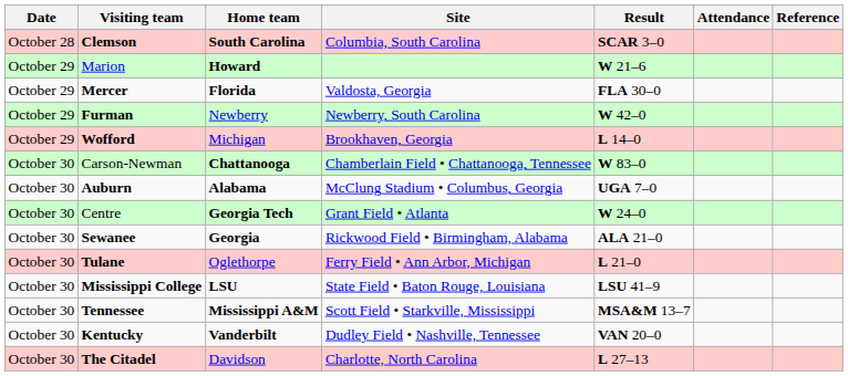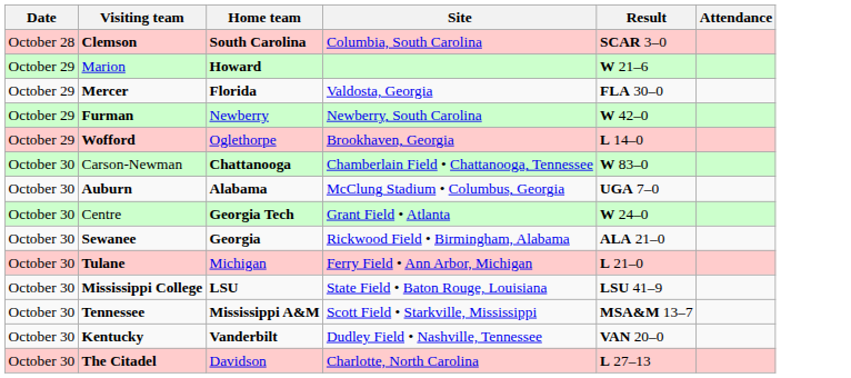 <table class="wikitable" style="font-size:95%;">
 <tr>
 <th>Date</th>
 <th>Visiting team</th>
 <th>Home team</th>
 <th>Site</th>
 <th>Result</th>
 <th>Attendance</th>
-<th class="unsortable">Reference</th>
 </tr>
 <tr bgcolor=ffcccc>
 <td>October 28</td>
 <td><strong>Clemson</strong></td>
 <td><strong>South Carolina</strong></td>
 <td><a href='#'>Columbia, South Carolina</a></td>
 <td><strong>SCAR</strong> 3–0</td>
-<td></td>
 <td></td>
 </tr>
 <tr bgcolor=ccffcc>
 <td>October 29</td>
 <td><a href='#'>Marion</a></td>
 <td><strong>Howard</strong></td>
 <td></td>
 <td><strong>W</strong> 21–6</td>
 <td></td>
-<td></td>
 </tr>
 <tr bgcolor=>
 <td>October 29</td>
 <td><strong>Mercer</strong></td>
 <td><strong>Florida</strong></td>
 <td><a href='#'>Valdosta, Georgia</a></td>
 <td><strong>FLA</strong> 30–0</td>
-<td></td>
 <td></td>
 </tr>
 <tr bgcolor=ccffcc>
 <td>October 29</td>
 <td><strong>Furman</strong></td>
 <td><a href='#'>Newberry</a></td>
 <td><a href='#'>Newberry, South Carolina</a></td>
 <td><strong>W</strong> 42–0</td>
 <td></td>
-<td></td>
 </tr>
 <tr bgcolor=ffcccc>
 <td>October 29</td>
 <td><strong>Wofford</strong></td>
-<td><a href='#'>Michigan</a></td>
+<td><a href='#'>Oglethorpe</a></td>
 <td><a href='#'>Brookhaven, Georgia</a></td>
 <td><strong>L</strong> 14–0</td>
-<td></td>
 <td></td>
 </tr>
 <tr bgcolor=ccffcc>
 <td>October 30</td>
 <td>Carson-Newman</td>
 <td><strong>Chattanooga</strong></td>
 <td><a href='#'>Chamberlain Field</a> • <a href='#'>Chattanooga, Tennessee</a></td>
 <td><strong>W</strong> 83–0</td>
 <td></td>
-<td></td>
 </tr>
 <tr bgcolor=>
 <td>October 30</td>
 <td><strong>Auburn</strong></td>
 <td><strong>Alabama</strong></td>
 <td><a href='#'>McClung Stadium</a> • <a href='#'>Columbus, Georgia</a></td>
 <td><strong>UGA</strong> 7–0</td>
-<td></td>
 <td></td>
 </tr>
 <tr bgcolor=ccffcc>
 <td>October 30</td>
 <td>Centre</td>
 <td><strong>Georgia Tech</strong></td>
 <td><a href='#'>Grant Field</a> • <a href='#'>Atlanta</a></td>
 <td><strong>W</strong> 24–0</td>
 <td></td>
-<td></td>
 </tr>
 <tr bgcolor=>
 <td>October 30</td>
 <td><strong>Sewanee</strong></td>
 <td><strong>Georgia</strong></td>
 <td><a href='#'>Rickwood Field</a> • <a href='#'>Birmingham, Alabama</a></td>
 <td><strong>ALA</strong> 21–0</td>
 <td></td>
-<td></td>
 </tr>
 <tr bgcolor=ffcccc>
 <td>October 30</td>
 <td><strong>Tulane</strong></td>
-<td><a href='#'>Oglethorpe</a></td>
+<td><a href='#'>Michigan</a></td>
 <td><a href='#'>Ferry Field</a> • <a href='#'>Ann Arbor, Michigan</a></td>
 <td><strong>L</strong> 21–0</td>
-<td></td>
 <td></td>
 </tr>
 <tr bgcolor=>
 <td>October 30</td>
 <td><strong>Mississippi College</strong></td>
 <td><strong>LSU</strong></td>
 <td><a href='#'>State Field</a> • <a href='#'>Baton Rouge, Louisiana</a></td>
 <td><strong>LSU</strong> 41–9</td>
 <td></td>
-<td></td>
 </tr>
 <tr bgcolor=>
 <td>October 30</td>
 <td><strong>Tennessee</strong></td>
 <td><strong>Mississippi A&M</strong></td>
 <td><a href='#'>Scott Field</a> • <a href='#'>Starkville, Mississippi</a></td>
 <td><strong>MSA&M</strong> 13–7</td>
-<td></td>
 <td></td>
 </tr>
 <tr bgcolor=>
 <td>October 30</td>
 <td><strong>Kentucky</strong></td>
 <td><strong>Vanderbilt</strong></td>
 <td><a href='#'>Dudley Field</a> • <a href='#'>Nashville, Tennessee</a></td>
 <td><strong>VAN</strong> 20–0</td>
 <td></td>
-<td></td>
 </tr>
 <tr bgcolor=ffcccc>
 <td>October 30</td>
 <td><strong>The Citadel</strong></td>
 <td><a href='#'>Davidson</a></td>
 <td><a href='#'>Charlotte, North Carolina</a></td>
 <td><strong>L</strong> 27–13</td>
 <td></td>
-<td></td>
 </tr>
 </table>
